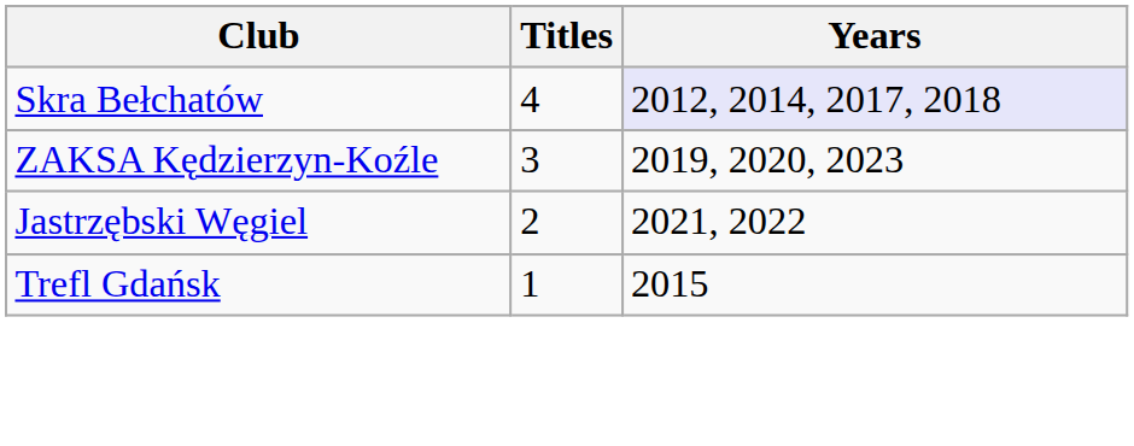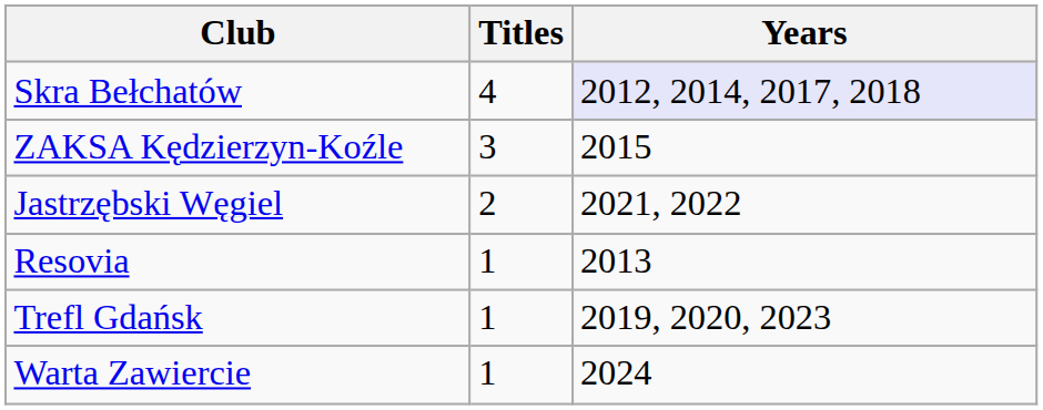 <table class="wikitable">
 <tr>
 <th width=200px>Club</th>
 <th>Titles</th>
 <th width=200px>Years</th>
 </tr>
 <tr>
 <td><a href='#'>Skra Bełchatów</a></td>
 <td>4</td>
 <td style="background: lavender;">2012, 2014, 2017, 2018</td>
 </tr>
 <tr>
 <td><a href='#'>ZAKSA Kędzierzyn-Koźle</a></td>
 <td>3</td>
-<td>2019, 2020, 2023</td>
+<td>2015</td>
 </tr>
 <tr>
 <td><a href='#'>Jastrzębski Węgiel</a></td>
 <td>2</td>
 <td>2021, 2022</td>
 </tr>
 <tr>
+<td><a href='#'>Resovia</a></td>
+<td>1</td>
+<td>2013</td>
+</tr>
+<tr>
 <td><a href='#'>Trefl Gdańsk</a></td>
 <td>1</td>
-<td>2015</td>
+<td>2019, 2020, 2023</td>
+</tr>
+<tr>
+<td><a href='#'>Warta Zawiercie</a></td>
+<td>1</td>
+<td>2024</td>
 </tr>
 </table>
